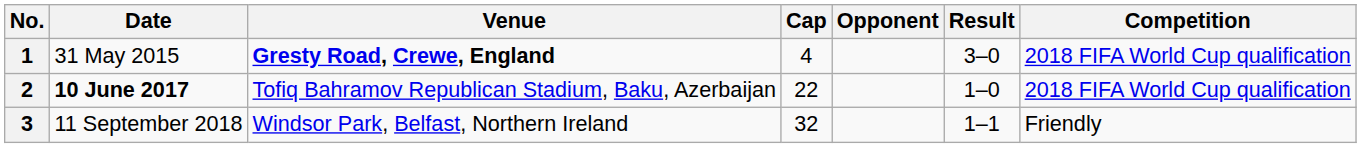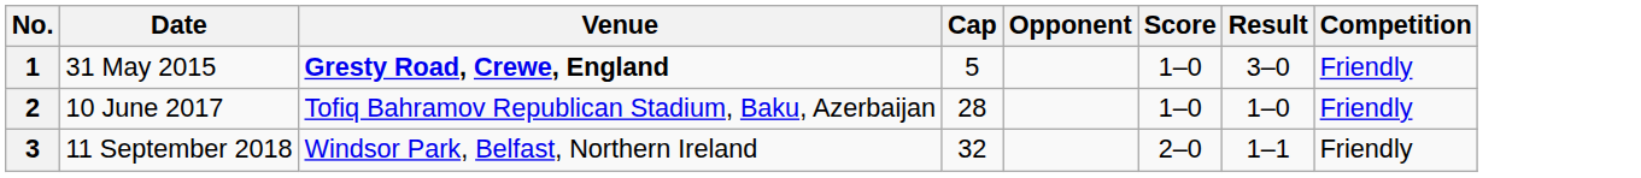 <table class="wikitable sortable">
 <tr>
 <th scope=col>No.</th>
 <th scope=col>Date</th>
 <th scope=col>Venue</th>
 <th scope=col>Cap</th>
 <th scope=col>Opponent</th>
+<th scope=col>Score</th>
 <th scope=col>Result</th>
 <th scope=col>Competition</th>
 </tr>
 <tr>
 <th scope=row style="text-align: center;">1</th>
 <td>31 May 2015</td>
 <td><strong><a href='#'>Gresty Road</a>, <a href='#'>Crewe</a>, England</strong></td>
-<td align="center">4</td>
+<td align="center">5</td>
 <td></td>
+<td align="center">1–0</td>
 <td align="center">3–0</td>
-<td><a href='#'>2018 FIFA World Cup qualification</a></td>
+<td><a href='#'>Friendly</a></td>
 </tr>
 <tr>
 <th scope=row style="text-align: center;">2</th>
-<td><strong>10 June 2017</strong></td>
+<td>10 June 2017</td>
 <td><a href='#'>Tofiq Bahramov Republican Stadium</a>, <a href='#'>Baku</a>, Azerbaijan</td>
-<td align="center">22</td>
+<td align="center">28</td>
 <td></td>
 <td align="center">1–0</td>
-<td><a href='#'>2018 FIFA World Cup qualification</a></td>
+<td align="center">1–0</td>
+<td><a href='#'>Friendly</a></td>
 </tr>
 <tr>
 <th scope=row style="text-align: center;">3</th>
 <td>11 September 2018</td>
 <td><a href='#'>Windsor Park</a>, <a href='#'>Belfast</a>, Northern Ireland</td>
 <td align="center">32</td>
 <td></td>
+<td align="center">2–0</td>
 <td align="center">1–1</td>
 <td>Friendly</td>
 </tr>
 </table>
